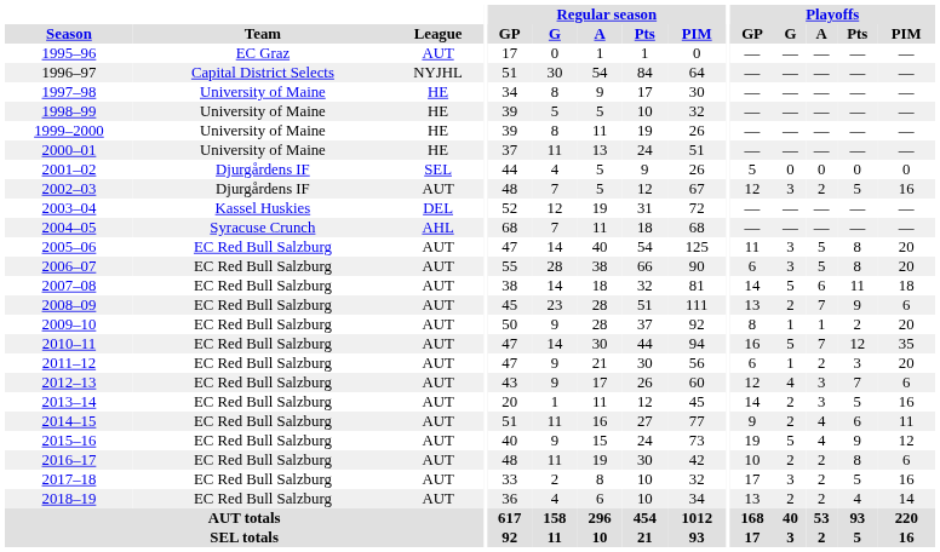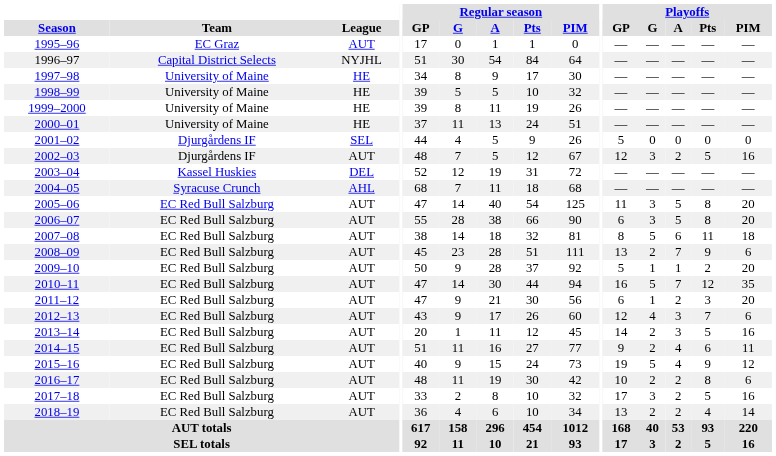 <table border="0" cellpadding="1" cellspacing="0" style="text-align:center; width:60em">
 <tr bgcolor="#e0e0e0">
 <th colspan="3" bgcolor="#ffffff"></th>
 <th rowspan="99" bgcolor="#ffffff"></th>
 <th colspan="5"><a href='#'>Regular season</a></th>
 <th rowspan="99" bgcolor="#ffffff"></th>
 <th colspan="5"><a href='#'>Playoffs</a></th>
 </tr>
 <tr bgcolor="#e0e0e0">
 <th><a href='#'>Season</a></th>
 <th>Team</th>
 <th>League</th>
 <th>GP</th>
 <th><a href='#'>G</a></th>
 <th><a href='#'>A</a></th>
 <th><a href='#'>Pts</a></th>
 <th><a href='#'>PIM</a></th>
 <th>GP</th>
 <th>G</th>
 <th>A</th>
 <th>Pts</th>
 <th>PIM</th>
 </tr>
 <tr>
 <td><a href='#'>1995–96</a></td>
 <td><a href='#'>EC Graz</a></td>
 <td><a href='#'>AUT</a></td>
 <td>17</td>
 <td>0</td>
 <td>1</td>
 <td>1</td>
 <td>0</td>
 <td>—</td>
 <td>—</td>
 <td>—</td>
 <td>—</td>
 <td>—</td>
 </tr>
 <tr bgcolor="#f0f0f0">
 <td>1996–97</td>
 <td><a href='#'>Capital District Selects</a></td>
 <td>NYJHL</td>
 <td>51</td>
 <td>30</td>
 <td>54</td>
 <td>84</td>
 <td>64</td>
 <td>—</td>
 <td>—</td>
 <td>—</td>
 <td>—</td>
 <td>—</td>
 </tr>
 <tr>
 <td><a href='#'>1997–98</a></td>
 <td><a href='#'>University of Maine</a></td>
 <td><a href='#'>HE</a></td>
 <td>34</td>
 <td>8</td>
 <td>9</td>
 <td>17</td>
 <td>30</td>
 <td>—</td>
 <td>—</td>
 <td>—</td>
 <td>—</td>
 <td>—</td>
 </tr>
 <tr bgcolor="#f0f0f0">
 <td><a href='#'>1998–99</a></td>
 <td>University of Maine</td>
 <td>HE</td>
 <td>39</td>
 <td>5</td>
 <td>5</td>
 <td>10</td>
 <td>32</td>
 <td>—</td>
 <td>—</td>
 <td>—</td>
 <td>—</td>
 <td>—</td>
 </tr>
 <tr>
 <td><a href='#'>1999–2000</a></td>
 <td>University of Maine</td>
 <td>HE</td>
 <td>39</td>
 <td>8</td>
 <td>11</td>
 <td>19</td>
 <td>26</td>
 <td>—</td>
 <td>—</td>
 <td>—</td>
 <td>—</td>
 <td>—</td>
 </tr>
 <tr bgcolor="#f0f0f0">
 <td><a href='#'>2000–01</a></td>
 <td>University of Maine</td>
 <td>HE</td>
 <td>37</td>
 <td>11</td>
 <td>13</td>
 <td>24</td>
 <td>51</td>
 <td>—</td>
 <td>—</td>
 <td>—</td>
 <td>—</td>
 <td>—</td>
 </tr>
 <tr>
 <td><a href='#'>2001–02</a></td>
 <td><a href='#'>Djurgårdens IF</a></td>
 <td><a href='#'>SEL</a></td>
 <td>44</td>
 <td>4</td>
 <td>5</td>
 <td>9</td>
 <td>26</td>
 <td>5</td>
 <td>0</td>
 <td>0</td>
 <td>0</td>
 <td>0</td>
 </tr>
 <tr bgcolor="#f0f0f0">
 <td><a href='#'>2002–03</a></td>
 <td>Djurgårdens IF</td>
 <td>AUT</td>
 <td>48</td>
 <td>7</td>
 <td>5</td>
 <td>12</td>
 <td>67</td>
 <td>12</td>
 <td>3</td>
 <td>2</td>
 <td>5</td>
 <td>16</td>
 </tr>
 <tr>
 <td><a href='#'>2003–04</a></td>
 <td><a href='#'>Kassel Huskies</a></td>
 <td><a href='#'>DEL</a></td>
 <td>52</td>
 <td>12</td>
 <td>19</td>
 <td>31</td>
 <td>72</td>
 <td>—</td>
 <td>—</td>
 <td>—</td>
 <td>—</td>
 <td>—</td>
 </tr>
 <tr bgcolor="#f0f0f0">
 <td><a href='#'>2004–05</a></td>
 <td><a href='#'>Syracuse Crunch</a></td>
 <td><a href='#'>AHL</a></td>
 <td>68</td>
 <td>7</td>
 <td>11</td>
 <td>18</td>
 <td>68</td>
 <td>—</td>
 <td>—</td>
 <td>—</td>
 <td>—</td>
 <td>—</td>
 </tr>
 <tr>
 <td><a href='#'>2005–06</a></td>
 <td><a href='#'>EC Red Bull Salzburg</a></td>
 <td>AUT</td>
 <td>47</td>
 <td>14</td>
 <td>40</td>
 <td>54</td>
 <td>125</td>
 <td>11</td>
 <td>3</td>
 <td>5</td>
 <td>8</td>
 <td>20</td>
 </tr>
 <tr bgcolor="#f0f0f0">
 <td><a href='#'>2006–07</a></td>
 <td>EC Red Bull Salzburg</td>
 <td>AUT</td>
 <td>55</td>
 <td>28</td>
 <td>38</td>
 <td>66</td>
 <td>90</td>
 <td>6</td>
 <td>3</td>
 <td>5</td>
 <td>8</td>
 <td>20</td>
 </tr>
 <tr>
 <td><a href='#'>2007–08</a></td>
 <td>EC Red Bull Salzburg</td>
 <td>AUT</td>
 <td>38</td>
 <td>14</td>
 <td>18</td>
 <td>32</td>
 <td>81</td>
-<td>14</td>
+<td>8</td>
 <td>5</td>
 <td>6</td>
 <td>11</td>
 <td>18</td>
 </tr>
 <tr bgcolor="#f0f0f0">
 <td><a href='#'>2008–09</a></td>
 <td>EC Red Bull Salzburg</td>
 <td>AUT</td>
 <td>45</td>
 <td>23</td>
 <td>28</td>
 <td>51</td>
 <td>111</td>
 <td>13</td>
 <td>2</td>
 <td>7</td>
 <td>9</td>
 <td>6</td>
 </tr>
 <tr>
 <td><a href='#'>2009–10</a></td>
 <td>EC Red Bull Salzburg</td>
 <td>AUT</td>
 <td>50</td>
 <td>9</td>
 <td>28</td>
 <td>37</td>
 <td>92</td>
-<td>8</td>
+<td>5</td>
 <td>1</td>
 <td>1</td>
 <td>2</td>
 <td>20</td>
 </tr>
 <tr bgcolor="#f0f0f0">
 <td><a href='#'>2010–11</a></td>
 <td>EC Red Bull Salzburg</td>
 <td>AUT</td>
 <td>47</td>
 <td>14</td>
 <td>30</td>
 <td>44</td>
 <td>94</td>
 <td>16</td>
 <td>5</td>
 <td>7</td>
 <td>12</td>
 <td>35</td>
 </tr>
 <tr>
 <td><a href='#'>2011–12</a></td>
 <td>EC Red Bull Salzburg</td>
 <td>AUT</td>
 <td>47</td>
 <td>9</td>
 <td>21</td>
 <td>30</td>
 <td>56</td>
 <td>6</td>
 <td>1</td>
 <td>2</td>
 <td>3</td>
 <td>20</td>
 </tr>
 <tr bgcolor="#f0f0f0">
 <td><a href='#'>2012–13</a></td>
 <td>EC Red Bull Salzburg</td>
 <td>AUT</td>
 <td>43</td>
 <td>9</td>
 <td>17</td>
 <td>26</td>
 <td>60</td>
 <td>12</td>
 <td>4</td>
 <td>3</td>
 <td>7</td>
 <td>6</td>
 </tr>
 <tr>
 <td><a href='#'>2013–14</a></td>
 <td>EC Red Bull Salzburg</td>
 <td>AUT</td>
 <td>20</td>
 <td>1</td>
 <td>11</td>
 <td>12</td>
 <td>45</td>
 <td>14</td>
 <td>2</td>
 <td>3</td>
 <td>5</td>
 <td>16</td>
 </tr>
 <tr bgcolor="#f0f0f0">
 <td><a href='#'>2014–15</a></td>
 <td>EC Red Bull Salzburg</td>
 <td>AUT</td>
 <td>51</td>
 <td>11</td>
 <td>16</td>
 <td>27</td>
 <td>77</td>
 <td>9</td>
 <td>2</td>
 <td>4</td>
 <td>6</td>
 <td>11</td>
 </tr>
 <tr>
 <td><a href='#'>2015–16</a></td>
 <td>EC Red Bull Salzburg</td>
 <td>AUT</td>
 <td>40</td>
 <td>9</td>
 <td>15</td>
 <td>24</td>
 <td>73</td>
 <td>19</td>
 <td>5</td>
 <td>4</td>
 <td>9</td>
 <td>12</td>
 </tr>
 <tr bgcolor="#f0f0f0">
 <td><a href='#'>2016–17</a></td>
 <td>EC Red Bull Salzburg</td>
 <td>AUT</td>
 <td>48</td>
 <td>11</td>
 <td>19</td>
 <td>30</td>
 <td>42</td>
 <td>10</td>
 <td>2</td>
 <td>2</td>
 <td>8</td>
 <td>6</td>
 </tr>
 <tr>
 <td><a href='#'>2017–18</a></td>
 <td>EC Red Bull Salzburg</td>
 <td>AUT</td>
 <td>33</td>
 <td>2</td>
 <td>8</td>
 <td>10</td>
 <td>32</td>
 <td>17</td>
 <td>3</td>
 <td>2</td>
 <td>5</td>
 <td>16</td>
 </tr>
 <tr bgcolor="#f0f0f0">
 <td><a href='#'>2018–19</a></td>
 <td>EC Red Bull Salzburg</td>
 <td>AUT</td>
 <td>36</td>
 <td>4</td>
 <td>6</td>
 <td>10</td>
 <td>34</td>
 <td>13</td>
 <td>2</td>
 <td>2</td>
 <td>4</td>
 <td>14</td>
 </tr>
 <tr bgcolor="#e0e0e0">
 <th colspan="3">AUT totals</th>
 <th>617</th>
 <th>158</th>
 <th>296</th>
 <th>454</th>
 <th>1012</th>
 <th>168</th>
 <th>40</th>
 <th>53</th>
 <th>93</th>
 <th>220</th>
 </tr>
 <tr bgcolor="#e0e0e0">
 <th colspan="3">SEL totals</th>
 <th>92</th>
 <th>11</th>
 <th>10</th>
 <th>21</th>
 <th>93</th>
 <th>17</th>
 <th>3</th>
 <th>2</th>
 <th>5</th>
 <th>16</th>
 </tr>
 </table>
